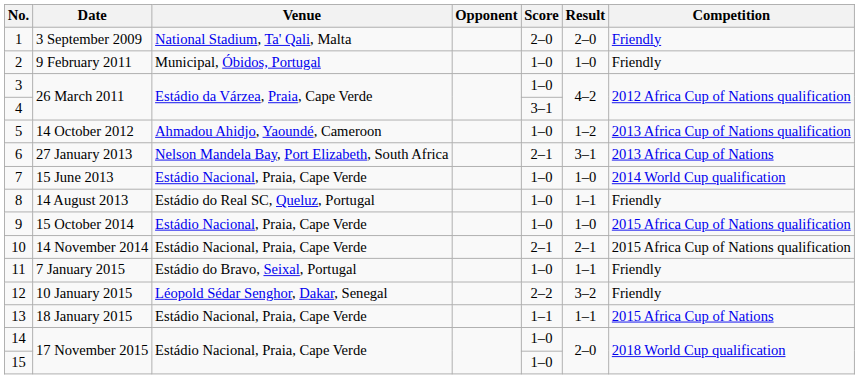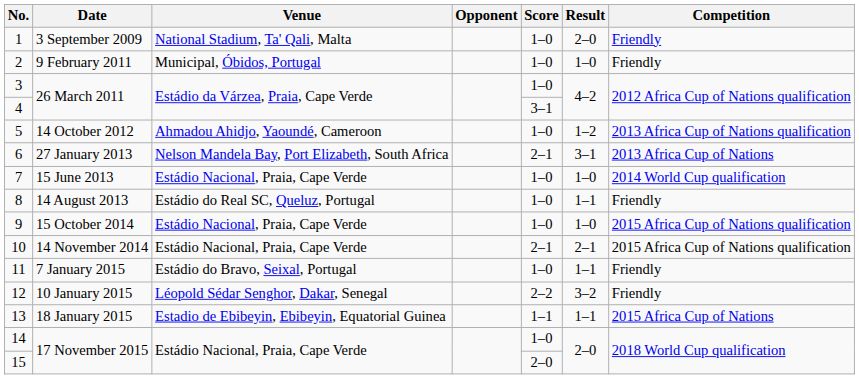 <table class="wikitable sortable">
 <tr>
 <th scope="col">No.</th>
 <th scope="col">Date</th>
 <th scope="col">Venue</th>
 <th scope="col">Opponent</th>
 <th scope="col">Score</th>
 <th scope="col">Result</th>
 <th scope="col">Competition</th>
 </tr>
 <tr>
 <td align="center">1</td>
 <td>3 September 2009</td>
 <td><a href='#'>National Stadium</a>, <a href='#'>Ta' Qali</a>, Malta</td>
 <td></td>
-<td align="center">2–0</td>
+<td align="center">1–0</td>
 <td align="center">2–0</td>
 <td><a href='#'>Friendly</a></td>
 </tr>
 <tr>
 <td align="center">2</td>
 <td>9 February 2011</td>
 <td>Municipal, <a href='#'>Óbidos, Portugal</a></td>
 <td></td>
 <td align="center">1–0</td>
 <td align="center">1–0</td>
 <td>Friendly</td>
 </tr>
 <tr>
 <td align="center">3</td>
 <td rowspan="2">26 March 2011</td>
 <td rowspan="2"><a href='#'>Estádio da Várzea</a>, <a href='#'>Praia</a>, Cape Verde</td>
 <td rowspan="2"></td>
 <td align="center">1–0</td>
 <td rowspan="2" style="text-align:center;">4–2</td>
 <td rowspan="2"><a href='#'>2012 Africa Cup of Nations qualification</a></td>
 </tr>
 <tr>
 <td align="center">4</td>
 <td align="center">3–1</td>
 </tr>
 <tr>
 <td align="center">5</td>
 <td>14 October 2012</td>
 <td><a href='#'>Ahmadou Ahidjo</a>, <a href='#'>Yaoundé</a>, Cameroon</td>
 <td></td>
 <td align="center">1–0</td>
 <td align="center">1–2</td>
 <td><a href='#'>2013 Africa Cup of Nations qualification</a></td>
 </tr>
 <tr>
 <td align="center">6</td>
 <td>27 January 2013</td>
 <td><a href='#'>Nelson Mandela Bay</a>, <a href='#'>Port Elizabeth</a>, South Africa</td>
 <td></td>
 <td align="center">2–1</td>
 <td align="center">3–1</td>
 <td><a href='#'>2013 Africa Cup of Nations</a></td>
 </tr>
 <tr>
 <td align="center">7</td>
 <td>15 June 2013</td>
 <td><a href='#'>Estádio Nacional</a>, Praia, Cape Verde</td>
 <td></td>
 <td align="center">1–0</td>
 <td align="center">1–0</td>
 <td><a href='#'>2014 World Cup qualification</a></td>
 </tr>
 <tr>
 <td align="center">8</td>
 <td>14 August 2013</td>
 <td>Estádio do Real SC, <a href='#'>Queluz</a>, Portugal</td>
 <td></td>
 <td align="center">1–0</td>
 <td align="center">1–1</td>
 <td>Friendly</td>
 </tr>
 <tr>
 <td align="center">9</td>
 <td>15 October 2014</td>
 <td><a href='#'>Estádio Nacional</a>, Praia, Cape Verde</td>
 <td></td>
 <td align="center">1–0</td>
 <td align="center">1–0</td>
 <td><a href='#'>2015 Africa Cup of Nations qualification</a></td>
 </tr>
 <tr>
 <td align="center">10</td>
 <td>14 November 2014</td>
 <td>Estádio Nacional, Praia, Cape Verde</td>
 <td></td>
 <td align="center">2–1</td>
 <td align="center">2–1</td>
 <td>2015 Africa Cup of Nations qualification</td>
 </tr>
 <tr>
 <td align="center">11</td>
 <td>7 January 2015</td>
 <td>Estádio do Bravo, <a href='#'>Seixal</a>, Portugal</td>
 <td></td>
 <td align="center">1–0</td>
 <td align="center">1–1</td>
 <td>Friendly</td>
 </tr>
 <tr>
 <td align="center">12</td>
 <td>10 January 2015</td>
 <td><a href='#'>Léopold Sédar Senghor</a>, <a href='#'>Dakar</a>, Senegal</td>
 <td></td>
 <td align="center">2–2</td>
 <td align="center">3–2</td>
 <td>Friendly</td>
 </tr>
 <tr>
 <td align="center">13</td>
 <td>18 January 2015</td>
-<td>Estádio Nacional, Praia, Cape Verde</td>
+<td><a href='#'>Estadio de Ebibeyin</a>, <a href='#'>Ebibeyin</a>, Equatorial Guinea</td>
 <td></td>
 <td align="center">1–1</td>
 <td align="center">1–1</td>
 <td><a href='#'>2015 Africa Cup of Nations</a></td>
 </tr>
 <tr>
 <td align="center">14</td>
 <td rowspan="2">17 November 2015</td>
 <td rowspan="2">Estádio Nacional, Praia, Cape Verde</td>
 <td rowspan="2"></td>
 <td align="center">1–0</td>
 <td rowspan="2" style="text-align:center;">2–0</td>
 <td rowspan="2"><a href='#'>2018 World Cup qualification</a></td>
 </tr>
 <tr>
 <td align="center">15</td>
-<td align="center">1–0</td>
+<td align="center">2–0</td>
 </tr>
 </table>
